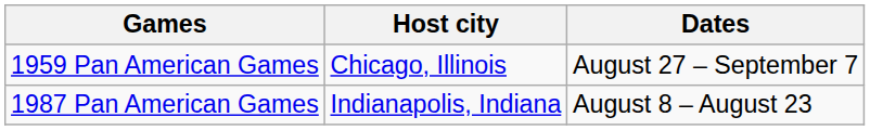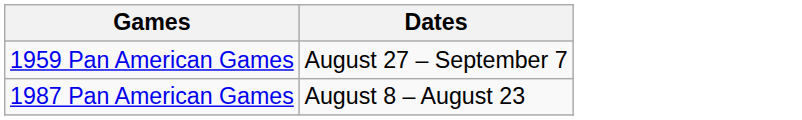 <table class="wikitable">
 <tr>
 <th>Games</th>
-<th>Host city</th>
 <th>Dates </th>
 </tr>
 <tr>
 <td><a href='#'>1959 Pan American Games</a></td>
-<td><a href='#'>Chicago, Illinois</a></td>
 <td>August 27 – September 7</td>
 </tr>
 <tr>
 <td><a href='#'>1987 Pan American Games</a></td>
-<td><a href='#'>Indianapolis, Indiana</a></td>
 <td>August 8 – August 23 </td>
 </tr>
 </table>
